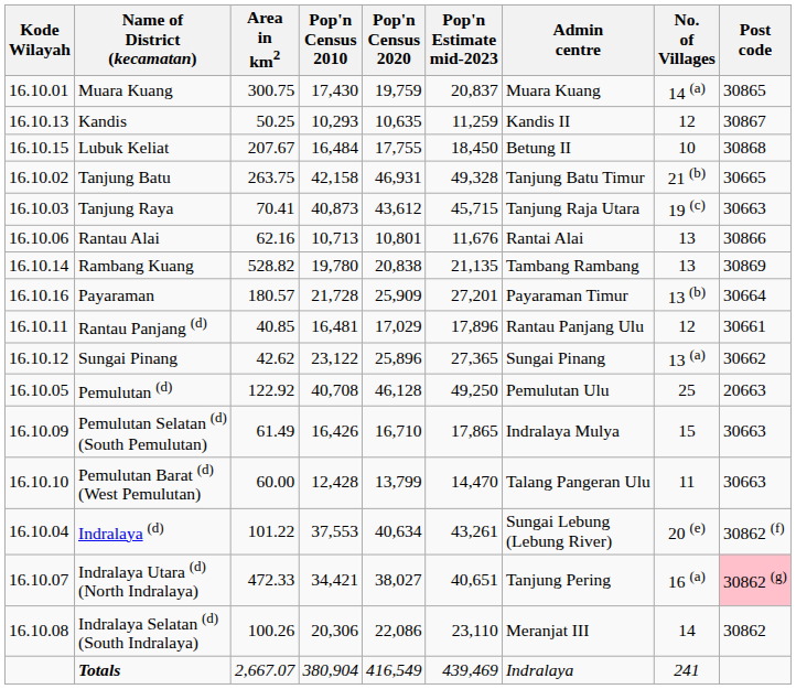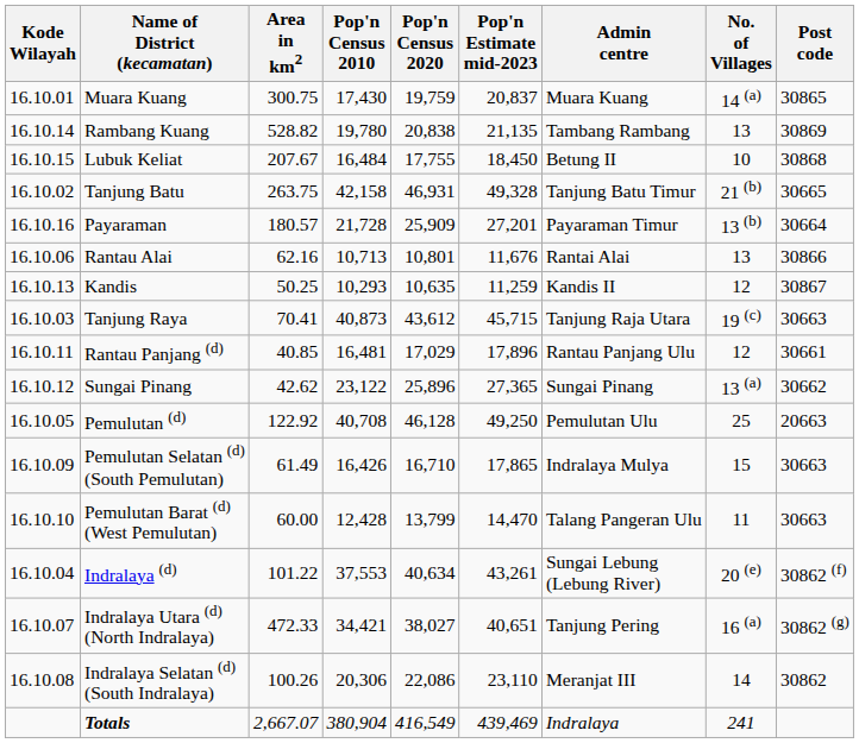 <table class="sortable wikitable">
 <tr>
 <th>Kode <br>Wilayah</th>
 <th>Name of<br>District<br>(<em>kecamatan</em>)</th>
 <th>Area <br>in<br>km<sup>2</sup></th>
 <th>Pop'n<br>Census<br>2010</th>
 <th>Pop'n<br>Census<br>2020</th>
 <th>Pop'n<br>Estimate<br>mid-2023</th>
 <th>Admin<br>centre</th>
 <th>No.<br>of<br>Villages</th>
 <th>Post <br>code</th>
 </tr>
 <tr>
 <td>16.10.01</td>
 <td>Muara Kuang</td>
 <td align="right">300.75</td>
 <td align="right">17,430</td>
 <td align="right">19,759</td>
 <td align="right">20,837</td>
 <td>Muara Kuang</td>
 <td align="center">14 <sup>(a)</sup></td>
 <td>30865</td>
 </tr>
 <tr>
-<td>16.10.13</td>
-<td>Kandis</td>
-<td align="right">50.25</td>
-<td align="right">10,293</td>
-<td align="right">10,635</td>
-<td align="right">11,259</td>
-<td>Kandis II</td>
-<td align="center">12</td>
-<td>30867</td>
+<td>16.10.14</td>
+<td>Rambang Kuang</td>
+<td align="right">528.82</td>
+<td align="right">19,780</td>
+<td align="right">20,838</td>
+<td align="right">21,135</td>
+<td>Tambang Rambang</td>
+<td align="center">13</td>
+<td>30869</td>
 </tr>
 <tr>
 <td>16.10.15</td>
 <td>Lubuk Keliat</td>
 <td align="right">207.67</td>
 <td align="right">16,484</td>
 <td align="right">17,755</td>
 <td align="right">18,450</td>
 <td>Betung II</td>
 <td align="center">10</td>
 <td>30868</td>
 </tr>
 <tr>
 <td>16.10.02</td>
 <td>Tanjung Batu</td>
 <td align="right">263.75</td>
 <td align="right">42,158</td>
 <td align="right">46,931</td>
 <td align="right">49,328</td>
 <td>Tanjung Batu Timur</td>
 <td align="center">21 <sup>(b)</sup></td>
 <td>30665</td>
 </tr>
 <tr>
-<td>16.10.03</td>
-<td>Tanjung Raya</td>
-<td align="right">70.41</td>
-<td align="right">40,873</td>
-<td align="right">43,612</td>
-<td align="right">45,715</td>
-<td>Tanjung Raja Utara</td>
-<td align="center">19 <sup>(c)</sup></td>
-<td>30663</td>
+<td>16.10.16</td>
+<td>Payaraman</td>
+<td align="right">180.57</td>
+<td align="right">21,728</td>
+<td align="right">25,909</td>
+<td align="right">27,201</td>
+<td>Payaraman Timur</td>
+<td align="center">13 <sup>(b)</sup></td>
+<td>30664</td>
 </tr>
 <tr>
 <td>16.10.06</td>
 <td>Rantau Alai</td>
 <td align="right">62.16</td>
 <td align="right">10,713</td>
 <td align="right">10,801</td>
 <td align="right">11,676</td>
 <td>Rantai Alai</td>
 <td align="center">13</td>
 <td>30866</td>
 </tr>
 <tr>
-<td>16.10.14</td>
-<td>Rambang Kuang</td>
-<td align="right">528.82</td>
-<td align="right">19,780</td>
-<td align="right">20,838</td>
-<td align="right">21,135</td>
-<td>Tambang Rambang</td>
-<td align="center">13</td>
-<td>30869</td>
+<td>16.10.13</td>
+<td>Kandis</td>
+<td align="right">50.25</td>
+<td align="right">10,293</td>
+<td align="right">10,635</td>
+<td align="right">11,259</td>
+<td>Kandis II</td>
+<td align="center">12</td>
+<td>30867</td>
 </tr>
 <tr>
-<td>16.10.16</td>
-<td>Payaraman</td>
-<td align="right">180.57</td>
-<td align="right">21,728</td>
-<td align="right">25,909</td>
-<td align="right">27,201</td>
-<td>Payaraman Timur</td>
-<td align="center">13 <sup>(b)</sup></td>
-<td>30664</td>
+<td>16.10.03</td>
+<td>Tanjung Raya</td>
+<td align="right">70.41</td>
+<td align="right">40,873</td>
+<td align="right">43,612</td>
+<td align="right">45,715</td>
+<td>Tanjung Raja Utara</td>
+<td align="center">19 <sup>(c)</sup></td>
+<td>30663</td>
 </tr>
 <tr>
 <td>16.10.11</td>
 <td>Rantau Panjang <sup>(d)</sup></td>
 <td align="right">40.85</td>
 <td align="right">16,481</td>
 <td align="right">17,029</td>
 <td align="right">17,896</td>
 <td>Rantau Panjang Ulu</td>
 <td align="center">12</td>
 <td>30661</td>
 </tr>
 <tr>
 <td>16.10.12</td>
 <td>Sungai Pinang</td>
 <td align="right">42.62</td>
 <td align="right">23,122</td>
 <td align="right">25,896</td>
 <td align="right">27,365</td>
 <td>Sungai Pinang</td>
 <td align="center">13 <sup>(a)</sup></td>
 <td>30662</td>
 </tr>
 <tr>
 <td>16.10.05</td>
 <td>Pemulutan <sup>(d)</sup></td>
 <td align="right">122.92</td>
 <td align="right">40,708</td>
 <td align="right">46,128</td>
 <td align="right">49,250</td>
 <td>Pemulutan Ulu</td>
 <td align="center">25</td>
 <td>20663</td>
 </tr>
 <tr>
 <td>16.10.09</td>
 <td>Pemulutan Selatan <sup>(d)</sup> <br>(South Pemulutan)</td>
 <td align="right">61.49</td>
 <td align="right">16,426</td>
 <td align="right">16,710</td>
 <td align="right">17,865</td>
 <td>Indralaya Mulya</td>
 <td align="center">15</td>
 <td>30663</td>
 </tr>
 <tr>
 <td>16.10.10</td>
 <td>Pemulutan Barat <sup>(d)</sup> <br>(West Pemulutan)</td>
 <td align="right">60.00</td>
 <td align="right">12,428</td>
 <td align="right">13,799</td>
 <td align="right">14,470</td>
 <td>Talang Pangeran Ulu</td>
 <td align="center">11</td>
 <td>30663</td>
 </tr>
 <tr>
 <td>16.10.04</td>
 <td><a href='#'>Indralaya</a> <sup>(d)</sup></td>
 <td align="right">101.22</td>
 <td align="right">37,553</td>
 <td align="right">40,634</td>
 <td align="right">43,261</td>
 <td>Sungai Lebung <br>(Lebung River)</td>
 <td align="center">20 <sup>(e)</sup></td>
 <td>30862 <sup>(f)</sup></td>
 </tr>
 <tr>
 <td>16.10.07</td>
 <td>Indralaya Utara <sup>(d)</sup> <br>(North Indralaya)</td>
 <td align="right">472.33</td>
 <td align="right">34,421</td>
 <td align="right">38,027</td>
 <td align="right">40,651</td>
 <td>Tanjung Pering</td>
 <td align="center">16 <sup>(a)</sup></td>
-<td style="background: pink;">30862 <sup>(g)</sup></td>
+<td>30862 <sup>(g)</sup></td>
 </tr>
 <tr>
 <td>16.10.08</td>
 <td>Indralaya Selatan <sup>(d)</sup> <br>(South Indralaya)</td>
 <td align="right">100.26</td>
 <td align="right">20,306</td>
 <td align="right">22,086</td>
 <td align="right">23,110</td>
 <td>Meranjat III</td>
 <td align="center">14</td>
 <td>30862</td>
 </tr>
 <tr>
 <td></td>
 <td><strong><em>Totals</em></strong></td>
 <td align="right"><em>2,667.07</em></td>
 <td align="right"><em>380,904</em></td>
 <td align="right"><em>416,549</em></td>
 <td align="right"><em>439,469</em></td>
 <td><em>Indralaya</em></td>
 <td align="center"><em>241</em></td>
 <td></td>
 </tr>
 </table>
